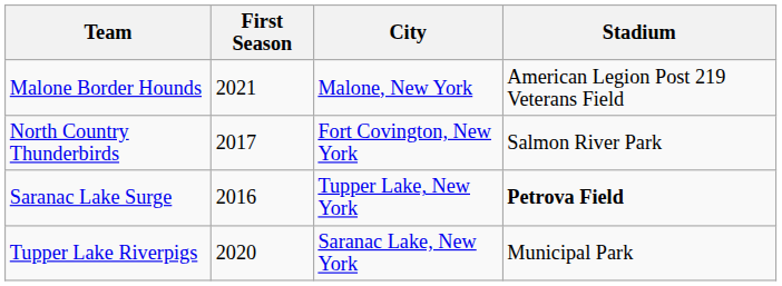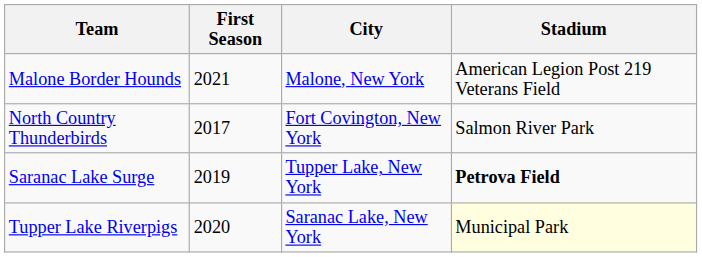 <table class="wikitable">
 <tr>
 <th>Team</th>
 <th>First Season</th>
 <th>City</th>
 <th>Stadium</th>
 </tr>
 <tr>
 <td><a href='#'>Malone Border Hounds</a></td>
 <td>2021</td>
 <td><a href='#'>Malone, New York</a></td>
 <td>American Legion Post 219 Veterans Field</td>
 </tr>
 <tr>
 <td><a href='#'>North Country Thunderbirds</a></td>
 <td>2017</td>
 <td><a href='#'>Fort Covington, New York</a></td>
 <td>Salmon River Park</td>
 </tr>
 <tr>
 <td><a href='#'>Saranac Lake Surge</a></td>
-<td>2016</td>
+<td>2019</td>
 <td><a href='#'>Tupper Lake, New York</a></td>
 <td><strong>Petrova Field</strong></td>
 </tr>
 <tr>
 <td><a href='#'>Tupper Lake Riverpigs</a></td>
 <td>2020</td>
 <td><a href='#'>Saranac Lake, New York</a></td>
-<td>Municipal Park</td>
+<td style="background: lightyellow;">Municipal Park</td>
 </tr>
 </table>
